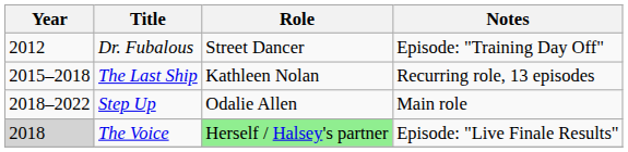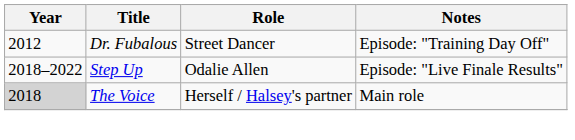 <table class="wikitable">
 <tr>
 <th>Year</th>
 <th>Title</th>
 <th>Role</th>
 <th>Notes</th>
 </tr>
 <tr>
 <td>2012</td>
 <td><em>Dr. Fubalous</em></td>
 <td>Street Dancer</td>
 <td>Episode: "Training Day Off"</td>
 </tr>
 <tr>
-<td>2015–2018</td>
-<td><em><a href='#'>The Last Ship</a></em></td>
-<td>Kathleen Nolan</td>
-<td>Recurring role, 13 episodes</td>
-</tr>
-<tr>
 <td>2018–2022</td>
 <td><em><a href='#'>Step Up</a></em></td>
 <td>Odalie Allen</td>
-<td>Main role</td>
+<td>Episode: "Live Finale Results"</td>
 </tr>
 <tr>
 <td style="background: lightgrey;">2018</td>
 <td><em><a href='#'>The Voice</a></em></td>
-<td style="background: lightgreen;">Herself / <a href='#'>Halsey</a>'s partner</td>
-<td>Episode: "Live Finale Results"</td>
+<td>Herself / <a href='#'>Halsey</a>'s partner</td>
+<td>Main role</td>
 </tr>
 <tr>
 </tr>
 </table>
